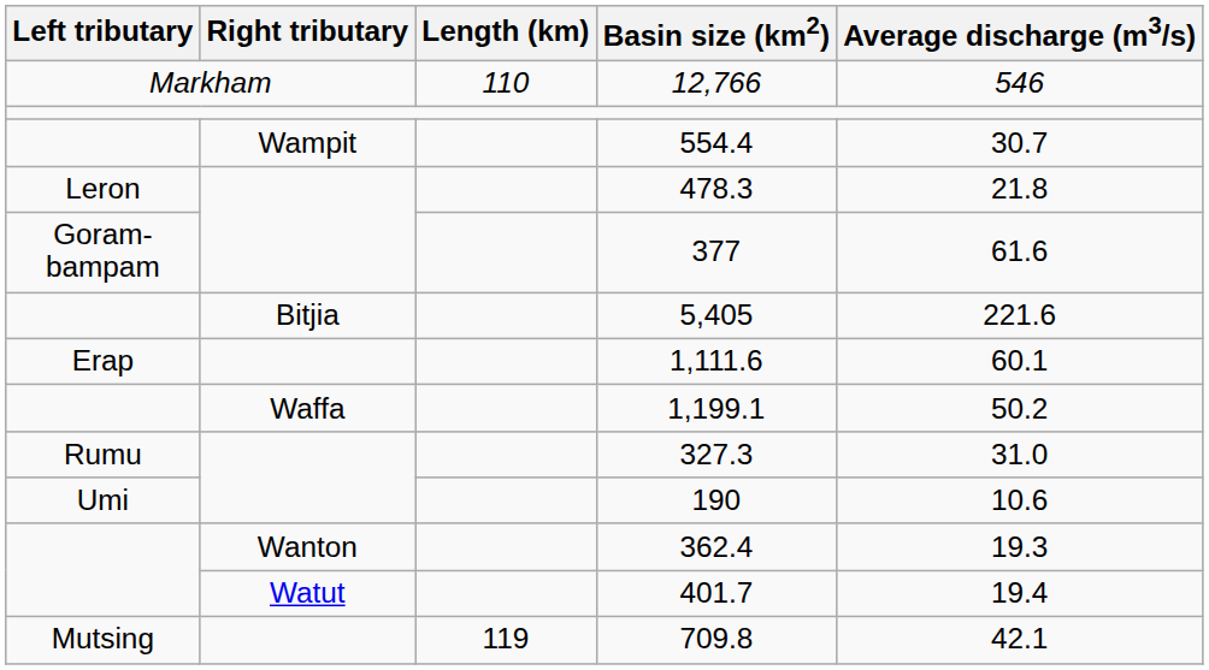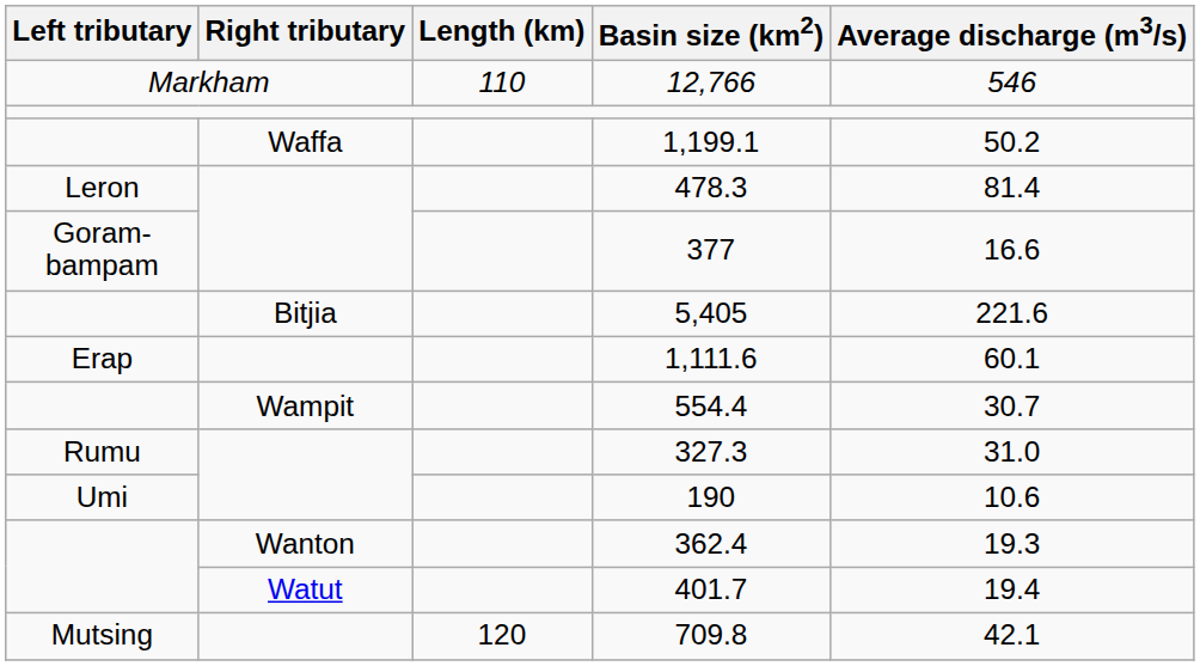 <table class="wikitable" style="text-align:center;">
 <tr>
 <th>Left tributary</th>
 <th>Right tributary</th>
 <th>Length (km)</th>
 <th>Basin size (km<sup>2</sup>)</th>
 <th>Average discharge (m<sup>3</sup>/s)</th>
 </tr>
 <tr>
 <td colspan="2"><em>Markham</em></td>
 <td><em>110</em></td>
 <td><em>12,766</em></td>
 <td><em>546</em></td>
 </tr>
 <tr>
 <td colspan="5"></td>
 </tr>
 <tr>
 <td></td>
-<td>Wampit</td>
+<td>Waffa</td>
 <td></td>
-<td>554.4</td>
-<td>30.7</td>
+<td>1,199.1</td>
+<td>50.2</td>
 </tr>
 <tr>
 <td>Leron</td>
 <td rowspan="2"></td>
 <td></td>
 <td>478.3</td>
-<td>21.8</td>
+<td>81.4</td>
 </tr>
 <tr>
 <td>Goram-<br>bampam</td>
 <td></td>
 <td>377</td>
-<td>61.6</td>
+<td>16.6</td>
 </tr>
 <tr>
 <td></td>
 <td>Bitjia</td>
 <td></td>
 <td>5,405</td>
 <td>221.6</td>
 </tr>
 <tr>
 <td>Erap</td>
 <td></td>
 <td></td>
 <td>1,111.6</td>
 <td>60.1</td>
 </tr>
 <tr>
 <td></td>
-<td>Waffa</td>
+<td>Wampit</td>
 <td></td>
-<td>1,199.1</td>
-<td>50.2</td>
+<td>554.4</td>
+<td>30.7</td>
 </tr>
 <tr>
 <td>Rumu</td>
 <td rowspan="2"></td>
 <td></td>
 <td>327.3</td>
 <td>31.0</td>
 </tr>
 <tr>
 <td>Umi</td>
 <td></td>
 <td>190</td>
 <td>10.6</td>
 </tr>
 <tr>
 <td rowspan="2"></td>
 <td>Wanton</td>
 <td></td>
 <td>362.4</td>
 <td>19.3</td>
 </tr>
 <tr>
 <td><a href='#'>Watut</a></td>
 <td></td>
 <td>401.7</td>
 <td>19.4</td>
 </tr>
 <tr>
 <td>Mutsing</td>
 <td></td>
-<td>119</td>
+<td>120</td>
 <td>709.8</td>
 <td>42.1</td>
 </tr>
 </table>
